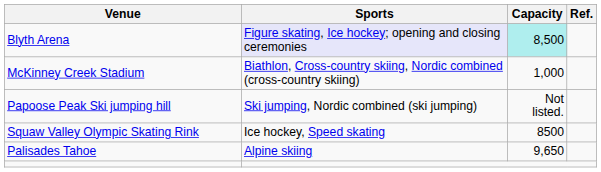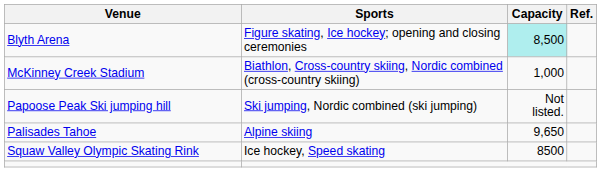 <table class="wikitable sortable" width=780px>
 <tr>
 <th width=40%>Venue</th>
 <th class="unsortable" width=45%>Sports</th>
 <th width=10%>Capacity</th>
 <th class="unsortable">Ref.</th>
 </tr>
 <tr>
 <td><a href='#'>Blyth Arena</a></td>
-<td style="background: lavender;"><a href='#'>Figure skating</a>, <a href='#'>Ice hockey</a>; opening and closing ceremonies</td>
+<td><a href='#'>Figure skating</a>, <a href='#'>Ice hockey</a>; opening and closing ceremonies</td>
 <td align="right" style="background: paleturquoise;">8,500</td>
 <td align=center></td>
 </tr>
 <tr>
 <td><a href='#'>McKinney Creek Stadium</a></td>
 <td><a href='#'>Biathlon</a>, <a href='#'>Cross-country skiing</a>, <a href='#'>Nordic combined</a> (cross-country skiing)</td>
 <td align="right">1,000</td>
 <td align=center></td>
 </tr>
 <tr>
 <td><a href='#'>Papoose Peak Ski jumping hill</a></td>
 <td><a href='#'>Ski jumping</a>, Nordic combined (ski jumping)</td>
 <td align="right">Not listed.</td>
 <td align=center></td>
 </tr>
 <tr>
+<td><a href='#'>Palisades Tahoe</a></td>
+<td><a href='#'>Alpine skiing</a></td>
+<td align="right">9,650</td>
+<td align=center></td>
+</tr>
+<tr>
 <td><a href='#'>Squaw Valley Olympic Skating Rink</a></td>
 <td>Ice hockey, <a href='#'>Speed skating</a></td>
 <td align="right">8500</td>
 <td align=center></td>
 </tr>
 <tr>
-<td><a href='#'>Palisades Tahoe</a></td>
-<td><a href='#'>Alpine skiing</a></td>
-<td align="right">9,650</td>
-<td align=center></td>
-</tr>
-<tr>
 <td></td>
 </tr>
 </table>
